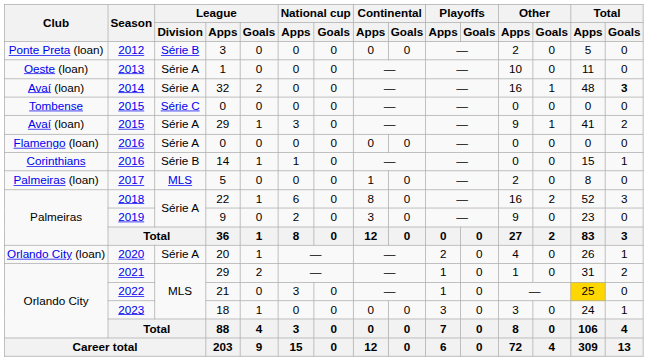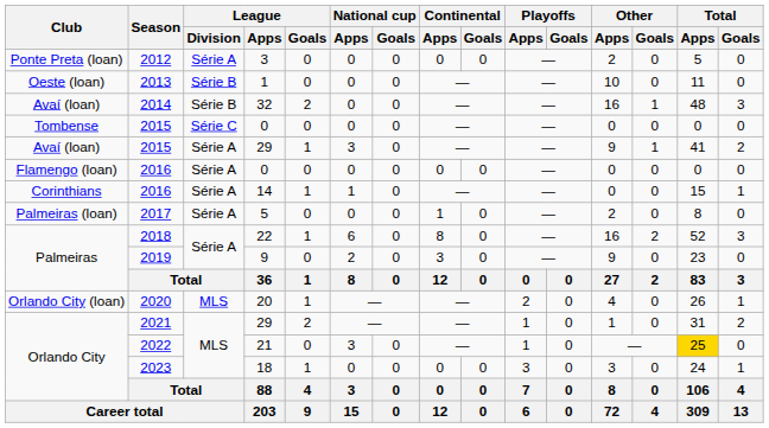 <table class="wikitable" style="text-align:center">
 <tr>
 <th rowspan="2">Club</th>
 <th rowspan="2">Season</th>
 <th colspan="3">League</th>
 <th colspan="2">National cup</th>
 <th colspan="2">Continental</th>
 <th colspan="2">Playoffs</th>
 <th colspan="2">Other</th>
 <th colspan="2">Total</th>
 </tr>
 <tr>
 <th>Division</th>
 <th>Apps</th>
 <th>Goals</th>
 <th>Apps</th>
 <th>Goals</th>
 <th>Apps</th>
 <th>Goals</th>
 <th>Apps</th>
 <th>Goals</th>
 <th>Apps</th>
 <th>Goals</th>
 <th>Apps</th>
 <th>Goals</th>
 </tr>
 <tr>
 <td><a href='#'>Ponte Preta</a> (loan)</td>
 <td><a href='#'>2012</a></td>
-<td><a href='#'>Série B</a></td>
+<td><a href='#'>Série A</a></td>
 <td>3</td>
 <td>0</td>
 <td>0</td>
 <td>0</td>
 <td>0</td>
 <td>0</td>
 <td colspan="2">—</td>
 <td>2</td>
 <td>0</td>
 <td>5</td>
 <td>0</td>
 </tr>
 <tr>
 <td><a href='#'>Oeste</a> (loan)</td>
 <td><a href='#'>2013</a></td>
-<td>Série A</td>
+<td><a href='#'>Série B</a></td>
 <td>1</td>
 <td>0</td>
 <td>0</td>
 <td>0</td>
 <td colspan="2">—</td>
 <td colspan="2">—</td>
 <td>10</td>
 <td>0</td>
 <td>11</td>
 <td>0</td>
 </tr>
 <tr>
 <td><a href='#'>Avaí</a> (loan)</td>
 <td><a href='#'>2014</a></td>
-<td>Série A</td>
+<td>Série B</td>
 <td>32</td>
 <td>2</td>
 <td>0</td>
 <td>0</td>
 <td colspan="2">—</td>
 <td colspan="2">—</td>
 <td>16</td>
 <td>1</td>
 <td>48</td>
-<td><strong>3</strong></td>
+<td>3</td>
 </tr>
 <tr>
 <td><a href='#'>Tombense</a></td>
 <td><a href='#'>2015</a></td>
 <td><a href='#'>Série C</a></td>
 <td>0</td>
 <td>0</td>
 <td>0</td>
 <td>0</td>
 <td colspan="2">—</td>
 <td colspan="2">—</td>
 <td>0</td>
 <td>0</td>
 <td>0</td>
 <td>0</td>
 </tr>
 <tr>
 <td><a href='#'>Avaí</a> (loan)</td>
 <td><a href='#'>2015</a></td>
 <td>Série A</td>
 <td>29</td>
 <td>1</td>
 <td>3</td>
 <td>0</td>
 <td colspan="2">—</td>
 <td colspan="2">—</td>
 <td>9</td>
 <td>1</td>
 <td>41</td>
 <td>2</td>
 </tr>
 <tr>
 <td><a href='#'>Flamengo</a> (loan)</td>
 <td><a href='#'>2016</a></td>
 <td>Série A</td>
 <td>0</td>
 <td>0</td>
 <td>0</td>
 <td>0</td>
 <td>0</td>
 <td>0</td>
 <td colspan="2">—</td>
 <td>0</td>
 <td>0</td>
 <td>0</td>
 <td>0</td>
 </tr>
 <tr>
 <td><a href='#'>Corinthians</a></td>
 <td><a href='#'>2016</a></td>
-<td>Série B</td>
+<td>Série A</td>
 <td>14</td>
 <td>1</td>
 <td>1</td>
 <td>0</td>
 <td colspan="2">—</td>
 <td colspan="2">—</td>
 <td>0</td>
 <td>0</td>
 <td>15</td>
 <td>1</td>
 </tr>
 <tr>
 <td><a href='#'>Palmeiras</a> (loan)</td>
 <td><a href='#'>2017</a></td>
-<td><a href='#'>MLS</a></td>
+<td>Série A</td>
 <td>5</td>
 <td>0</td>
 <td>0</td>
 <td>0</td>
 <td>1</td>
 <td>0</td>
 <td colspan="2">—</td>
 <td>2</td>
 <td>0</td>
 <td>8</td>
 <td>0</td>
 </tr>
 <tr>
 <td rowspan="3">Palmeiras</td>
 <td><a href='#'>2018</a></td>
 <td rowspan="2">Série A</td>
 <td>22</td>
 <td>1</td>
 <td>6</td>
 <td>0</td>
 <td>8</td>
 <td>0</td>
 <td colspan="2">—</td>
 <td>16</td>
 <td>2</td>
 <td>52</td>
 <td>3</td>
 </tr>
 <tr>
 <td><a href='#'>2019</a></td>
 <td>9</td>
 <td>0</td>
 <td>2</td>
 <td>0</td>
 <td>3</td>
 <td>0</td>
 <td colspan="2">—</td>
 <td>9</td>
 <td>0</td>
 <td>23</td>
 <td>0</td>
 </tr>
 <tr>
 <th colspan="2">Total</th>
 <th>36</th>
 <th>1</th>
 <th>8</th>
 <th>0</th>
 <th>12</th>
 <th>0</th>
 <th>0</th>
 <th>0</th>
 <th>27</th>
 <th>2</th>
 <th>83</th>
 <th>3</th>
 </tr>
 <tr>
 <td><a href='#'>Orlando City</a> (loan)</td>
 <td><a href='#'>2020</a></td>
-<td>Série A</td>
+<td><a href='#'>MLS</a></td>
 <td>20</td>
 <td>1</td>
 <td colspan="2">—</td>
 <td colspan="2">—</td>
 <td>2</td>
 <td>0</td>
 <td>4</td>
 <td>0</td>
 <td>26</td>
 <td>1</td>
 </tr>
 <tr>
 <td rowspan="4">Orlando City</td>
 <td><a href='#'>2021</a></td>
 <td rowspan="3">MLS</td>
 <td>29</td>
 <td>2</td>
 <td colspan="2">—</td>
 <td colspan="2">—</td>
 <td>1</td>
 <td>0</td>
 <td>1</td>
 <td>0</td>
 <td>31</td>
 <td>2</td>
 </tr>
 <tr>
 <td><a href='#'>2022</a></td>
 <td>21</td>
 <td>0</td>
 <td>3</td>
 <td>0</td>
 <td colspan="2">—</td>
 <td>1</td>
 <td>0</td>
 <td colspan="2">—</td>
 <td style="background: gold;">25</td>
 <td>0</td>
 </tr>
 <tr>
 <td><a href='#'>2023</a></td>
 <td>18</td>
 <td>1</td>
 <td>0</td>
 <td>0</td>
 <td>0</td>
 <td>0</td>
 <td>3</td>
 <td>0</td>
 <td>3</td>
 <td>0</td>
 <td>24</td>
 <td>1</td>
 </tr>
 <tr>
 <th colspan="2">Total</th>
 <th>88</th>
 <th>4</th>
 <th>3</th>
 <th>0</th>
 <th>0</th>
 <th>0</th>
 <th>7</th>
 <th>0</th>
 <th>8</th>
 <th>0</th>
 <th>106</th>
 <th>4</th>
 </tr>
 <tr>
 <th colspan="3">Career total</th>
 <th>203</th>
 <th>9</th>
 <th>15</th>
 <th>0</th>
 <th>12</th>
 <th>0</th>
 <th>6</th>
 <th>0</th>
 <th>72</th>
 <th>4</th>
 <th>309</th>
 <th>13</th>
 </tr>
 </table>
